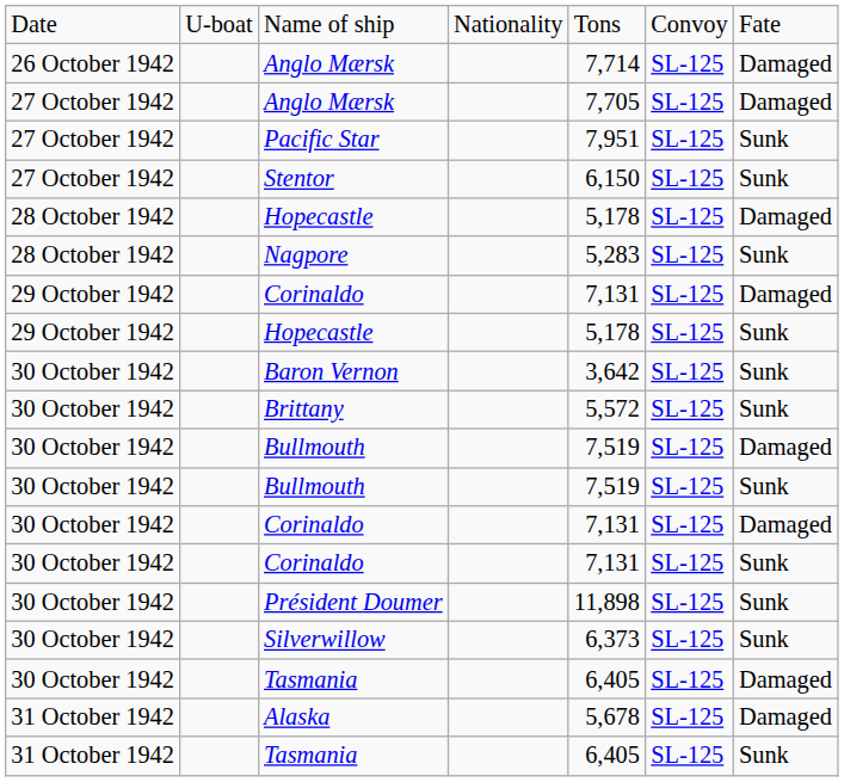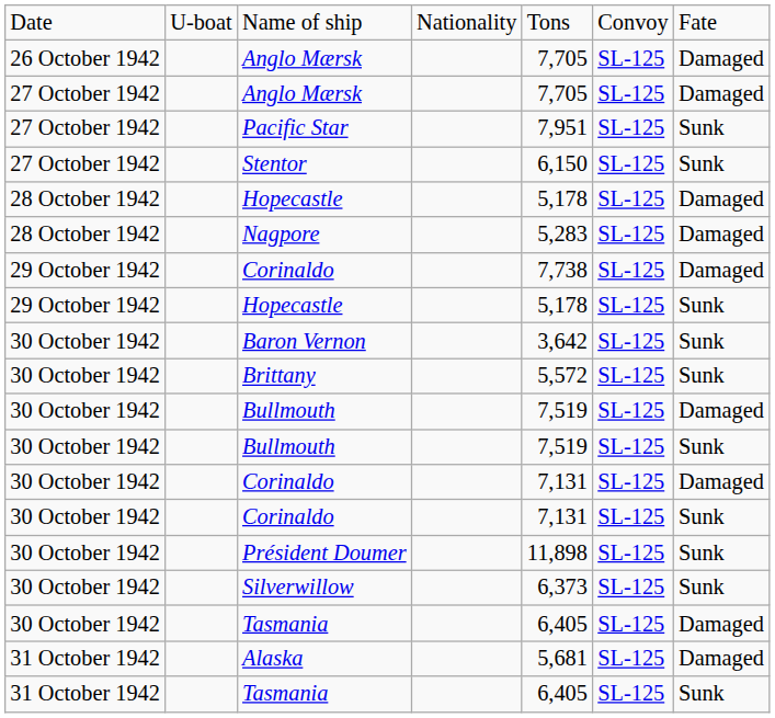 <table class="wikitable">
 <tr>
 <td>Date</td>
 <td>U-boat</td>
 <td>Name of ship</td>
 <td>Nationality</td>
 <td>Tons</td>
 <td>Convoy</td>
 <td>Fate</td>
 </tr>
 <tr>
 <td align="right">26 October 1942</td>
 <td align="center"></td>
 <td align="left"><a href='#'><em>Anglo Mærsk</em></a></td>
 <td align="left"></td>
-<td align="right">7,714</td>
+<td align="right">7,705</td>
 <td align="left"><a href='#'>SL-125</a></td>
 <td align="left">Damaged</td>
 </tr>
 <tr>
 <td align="right">27 October 1942</td>
 <td align="center"></td>
 <td align="left"><a href='#'><em>Anglo Mærsk</em></a></td>
 <td align="left"></td>
 <td align="right">7,705</td>
 <td align="left"><a href='#'>SL-125</a></td>
 <td align="left">Damaged</td>
 </tr>
 <tr>
 <td align="right">27 October 1942</td>
 <td align="center"></td>
 <td align="left"><a href='#'><em>Pacific Star</em></a></td>
 <td align="left"></td>
 <td align="right">7,951</td>
 <td align="left"><a href='#'>SL-125</a></td>
 <td align="left">Sunk</td>
 </tr>
 <tr>
 <td align="right">27 October 1942</td>
 <td align="center"></td>
 <td align="left"><a href='#'><em>Stentor</em></a></td>
 <td align="left"></td>
 <td align="right">6,150</td>
 <td align="left"><a href='#'>SL-125</a></td>
 <td align="left">Sunk</td>
 </tr>
 <tr>
 <td align="right">28 October 1942</td>
 <td align="center"></td>
 <td align="left"><a href='#'><em>Hopecastle</em></a></td>
 <td align="left"></td>
 <td align="right">5,178</td>
 <td align="left"><a href='#'>SL-125</a></td>
 <td align="left">Damaged</td>
 </tr>
 <tr>
 <td align="right">28 October 1942</td>
 <td align="center"></td>
 <td align="left"><a href='#'><em>Nagpore</em></a></td>
 <td align="left"></td>
 <td align="right">5,283</td>
 <td align="left"><a href='#'>SL-125</a></td>
-<td align="left">Sunk</td>
+<td align="left">Damaged</td>
 </tr>
 <tr>
 <td align="right">29 October 1942</td>
 <td align="center"></td>
 <td align="left"><a href='#'><em>Corinaldo</em></a></td>
 <td align="left"></td>
-<td align="right">7,131</td>
+<td align="right">7,738</td>
 <td align="left"><a href='#'>SL-125</a></td>
 <td align="left">Damaged</td>
 </tr>
 <tr>
 <td align="right">29 October 1942</td>
 <td align="center"></td>
 <td align="left"><a href='#'><em>Hopecastle</em></a></td>
 <td align="left"></td>
 <td align="right">5,178</td>
 <td align="left"><a href='#'>SL-125</a></td>
 <td align="left">Sunk</td>
 </tr>
 <tr>
 <td align="right">30 October 1942</td>
 <td align="center"></td>
 <td align="left"><a href='#'><em>Baron Vernon</em></a></td>
 <td align="left"></td>
 <td align="right">3,642</td>
 <td align="left"><a href='#'>SL-125</a></td>
 <td align="left">Sunk</td>
 </tr>
 <tr>
 <td align="right">30 October 1942</td>
 <td align="center"></td>
 <td align="left"><a href='#'><em>Brittany</em></a></td>
 <td align="left"></td>
 <td align="right">5,572</td>
 <td align="left"><a href='#'>SL-125</a></td>
 <td align="left">Sunk</td>
 </tr>
 <tr>
 <td align="right">30 October 1942</td>
 <td align="center"></td>
 <td align="left"><a href='#'><em>Bullmouth</em></a></td>
 <td align="left"></td>
 <td align="right">7,519</td>
 <td align="left"><a href='#'>SL-125</a></td>
 <td align="left">Damaged</td>
 </tr>
 <tr>
 <td align="right">30 October 1942</td>
 <td align="center"></td>
 <td align="left"><a href='#'><em>Bullmouth</em></a></td>
 <td align="left"></td>
 <td align="right">7,519</td>
 <td align="left"><a href='#'>SL-125</a></td>
 <td align="left">Sunk</td>
 </tr>
 <tr>
 <td align="right">30 October 1942</td>
 <td align="center"></td>
 <td align="left"><a href='#'><em>Corinaldo</em></a></td>
 <td align="left"></td>
 <td align="right">7,131</td>
 <td align="left"><a href='#'>SL-125</a></td>
 <td align="left">Damaged</td>
 </tr>
 <tr>
 <td align="right">30 October 1942</td>
 <td align="center"></td>
 <td align="left"><a href='#'><em>Corinaldo</em></a></td>
 <td align="left"></td>
 <td align="right">7,131</td>
 <td align="left"><a href='#'>SL-125</a></td>
 <td align="left">Sunk</td>
 </tr>
 <tr>
 <td align="right">30 October 1942</td>
 <td align="center"></td>
 <td align="left"><a href='#'><em>Président Doumer</em></a></td>
 <td align="left"></td>
 <td align="right">11,898</td>
 <td align="left"><a href='#'>SL-125</a></td>
 <td align="left">Sunk</td>
 </tr>
 <tr>
 <td align="right">30 October 1942</td>
 <td align="center"></td>
 <td align="left"><a href='#'><em>Silverwillow</em></a></td>
 <td align="left"></td>
 <td align="right">6,373</td>
 <td align="left"><a href='#'>SL-125</a></td>
 <td align="left">Sunk</td>
 </tr>
 <tr>
 <td align="right">30 October 1942</td>
 <td align="center"></td>
 <td align="left"><a href='#'><em>Tasmania</em></a></td>
 <td align="left"></td>
 <td align="right">6,405</td>
 <td align="left"><a href='#'>SL-125</a></td>
 <td align="left">Damaged</td>
 </tr>
 <tr>
 <td align="right">31 October 1942</td>
 <td align="center"></td>
 <td align="left"><a href='#'><em>Alaska</em></a></td>
 <td align="left"></td>
-<td align="right">5,678</td>
+<td align="right">5,681</td>
 <td align="left"><a href='#'>SL-125</a></td>
 <td align="left">Damaged</td>
 </tr>
 <tr>
 <td align="right">31 October 1942</td>
 <td align="center"></td>
 <td align="left"><a href='#'><em>Tasmania</em></a></td>
 <td align="left"></td>
 <td align="right">6,405</td>
 <td align="left"><a href='#'>SL-125</a></td>
 <td align="left">Sunk</td>
 </tr>
 </table>
